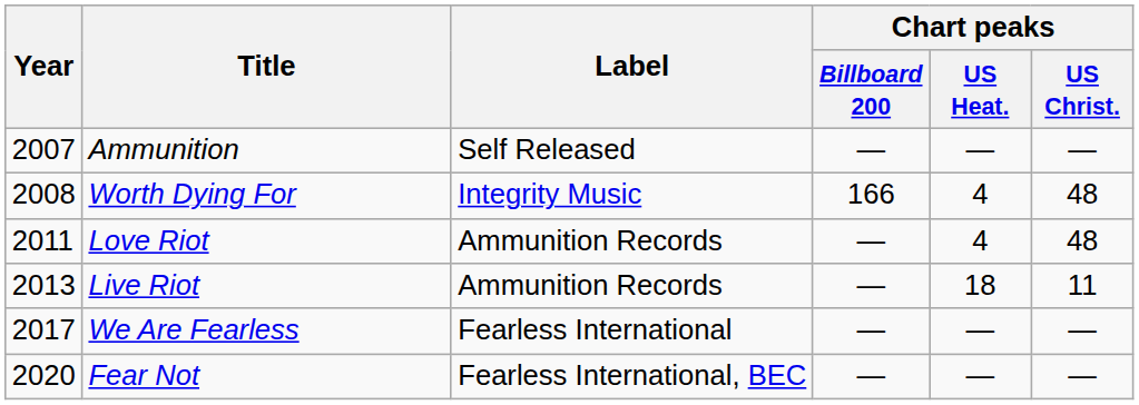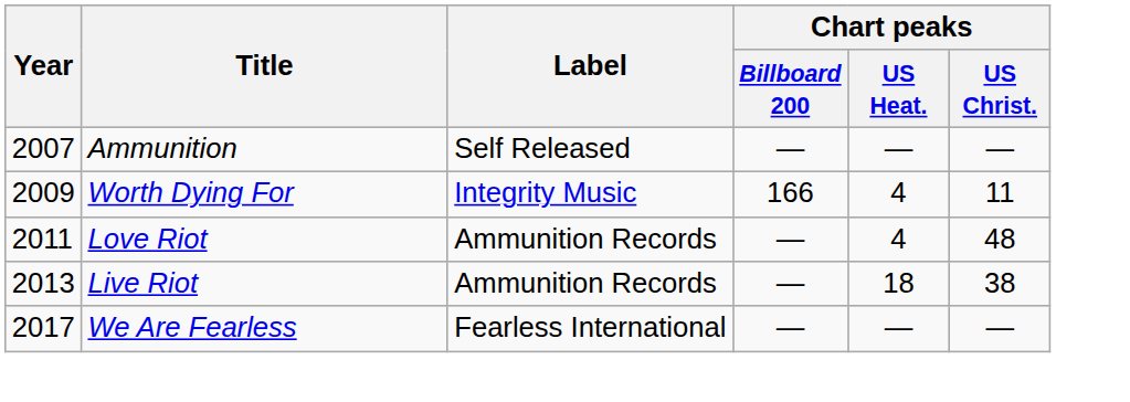 <table class="wikitable">
 <tr>
 <th rowspan="2">Year</th>
 <th style="width:200px;" rowspan="2">Title</th>
 <th rowspan="2">Label</th>
 <th colspan="3">Chart peaks</th>
 </tr>
 <tr>
 <th style="width:50px;"><small><a href='#'><em>Billboard</em> 200</a></small></th>
 <th style="width:50px;"><small><a href='#'>US Heat.</a></small></th>
 <th style="width:50px;"><small><a href='#'>US Christ.</a></small></th>
 </tr>
 <tr>
 <td>2007</td>
 <td><em>Ammunition</em></td>
 <td>Self Released</td>
 <td style="text-align:center;">—</td>
 <td style="text-align:center;">—</td>
 <td style="text-align:center;">—</td>
 </tr>
 <tr>
-<td>2008</td>
+<td>2009</td>
 <td><em><a href='#'>Worth Dying For</a></em></td>
 <td><a href='#'>Integrity Music</a></td>
 <td style="text-align:center;">166</td>
 <td style="text-align:center;">4</td>
-<td style="text-align:center;">48</td>
+<td style="text-align:center;">11</td>
 </tr>
 <tr>
 <td>2011</td>
 <td><em><a href='#'>Love Riot</a></em></td>
 <td>Ammunition Records</td>
 <td style="text-align:center;">—</td>
 <td style="text-align:center;">4</td>
 <td style="text-align:center;">48</td>
 </tr>
 <tr>
 <td>2013</td>
 <td><em><a href='#'>Live Riot</a></em></td>
 <td>Ammunition Records</td>
 <td style="text-align:center;">—</td>
 <td style="text-align:center;">18</td>
-<td style="text-align:center;">11</td>
+<td style="text-align:center;">38</td>
 </tr>
 <tr>
 <td>2017</td>
 <td><em><a href='#'>We Are Fearless</a></em></td>
 <td>Fearless International</td>
 <td style="text-align:center;">—</td>
 <td style="text-align:center;">—</td>
 <td style="text-align:center;">—</td>
 </tr>
-<tr>
-<td>2020</td>
-<td><em><a href='#'>Fear Not</a></em></td>
-<td>Fearless International, <a href='#'>BEC</a></td>
-<td style="text-align:center;">—</td>
-<td style="text-align:center;">—</td>
-<td style="text-align:center;">—</td>
-</tr>
 </table>
